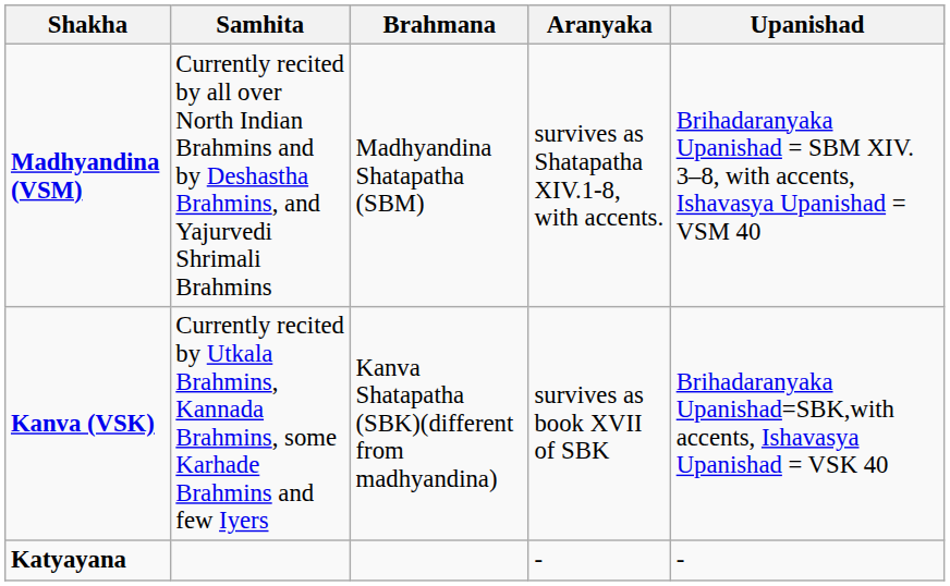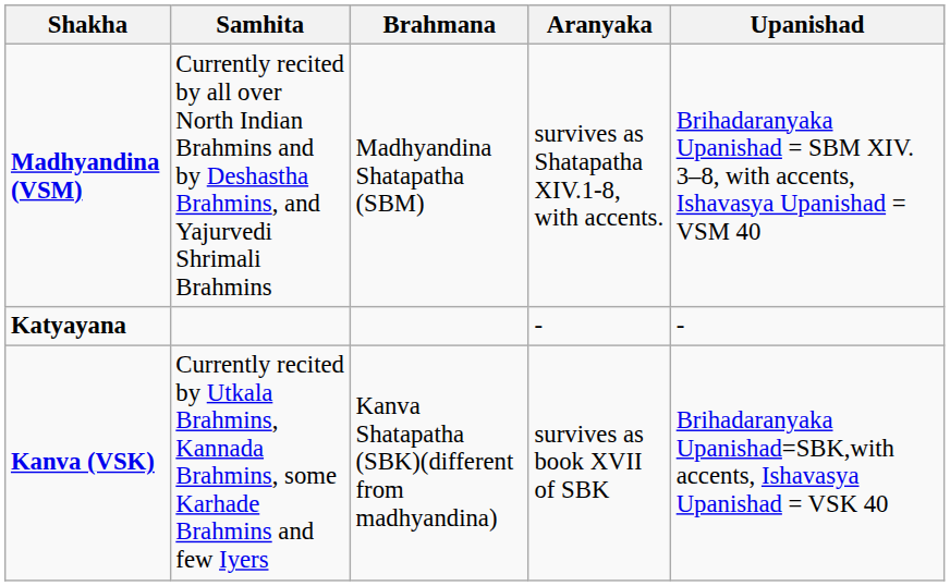 <table class="wikitable">
 <tr style="background:#ccc;">
 <th>Shakha</th>
 <th>Samhita</th>
 <th>Brahmana</th>
 <th>Aranyaka</th>
 <th>Upanishad</th>
 </tr>
 <tr>
 <td><strong><a href='#'>Madhyandina (VSM)</a></strong></td>
 <td>Currently recited by all over North Indian Brahmins and by <a href='#'>Deshastha Brahmins</a>, and Yajurvedi Shrimali Brahmins</td>
 <td>Madhyandina Shatapatha (SBM)</td>
 <td>survives as Shatapatha XIV.1-8, with accents.</td>
 <td><a href='#'>Brihadaranyaka Upanishad</a> = SBM XIV. 3–8, with accents, <a href='#'>Ishavasya Upanishad</a> = VSM 40</td>
 </tr>
 <tr>
+<td><strong>Katyayana</strong></td>
+<td></td>
+<td></td>
+<td>-</td>
+<td>-</td>
+</tr>
+<tr>
 <td><strong><a href='#'>Kanva (VSK)</a></strong></td>
 <td>Currently recited by <a href='#'>Utkala Brahmins</a>, <a href='#'>Kannada Brahmins</a>, some <a href='#'>Karhade Brahmins</a> and few <a href='#'>Iyers</a></td>
 <td>Kanva Shatapatha (SBK)(different from madhyandina)</td>
 <td>survives as book XVII of SBK</td>
 <td><a href='#'>Brihadaranyaka Upanishad</a>=SBK,with accents, <a href='#'>Ishavasya Upanishad</a> = VSK 40</td>
 </tr>
-<tr>
-<td><strong>Katyayana</strong></td>
-<td></td>
-<td></td>
-<td>-</td>
-<td>-</td>
-</tr>
 </table>
